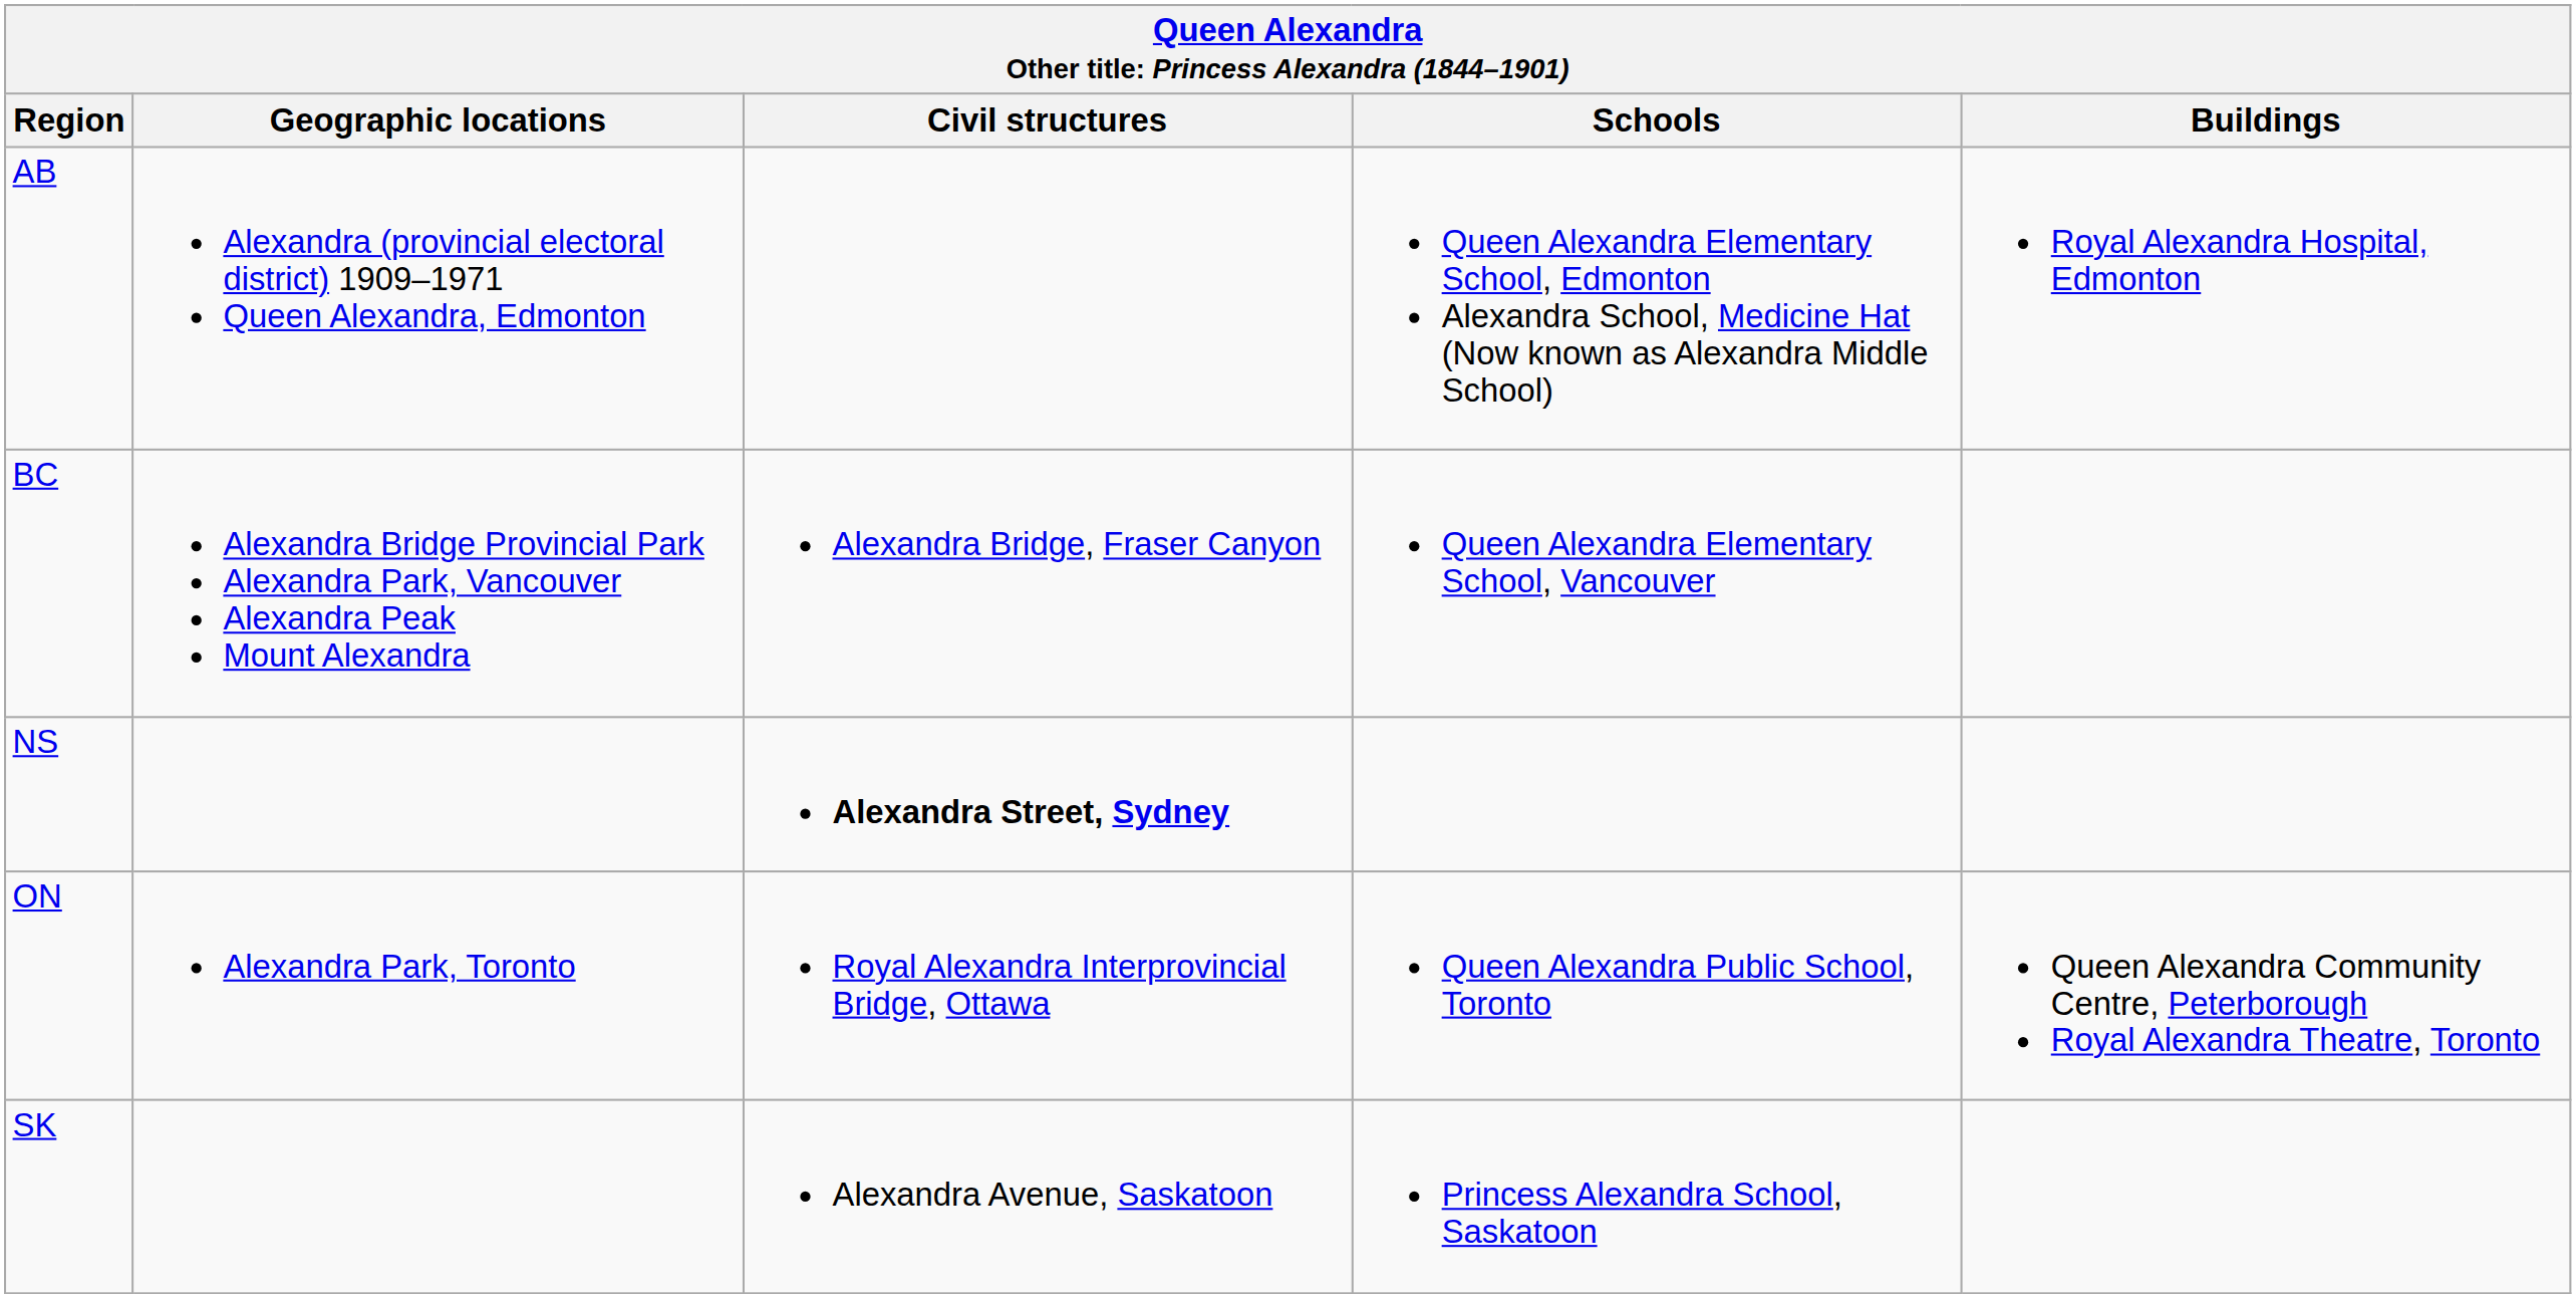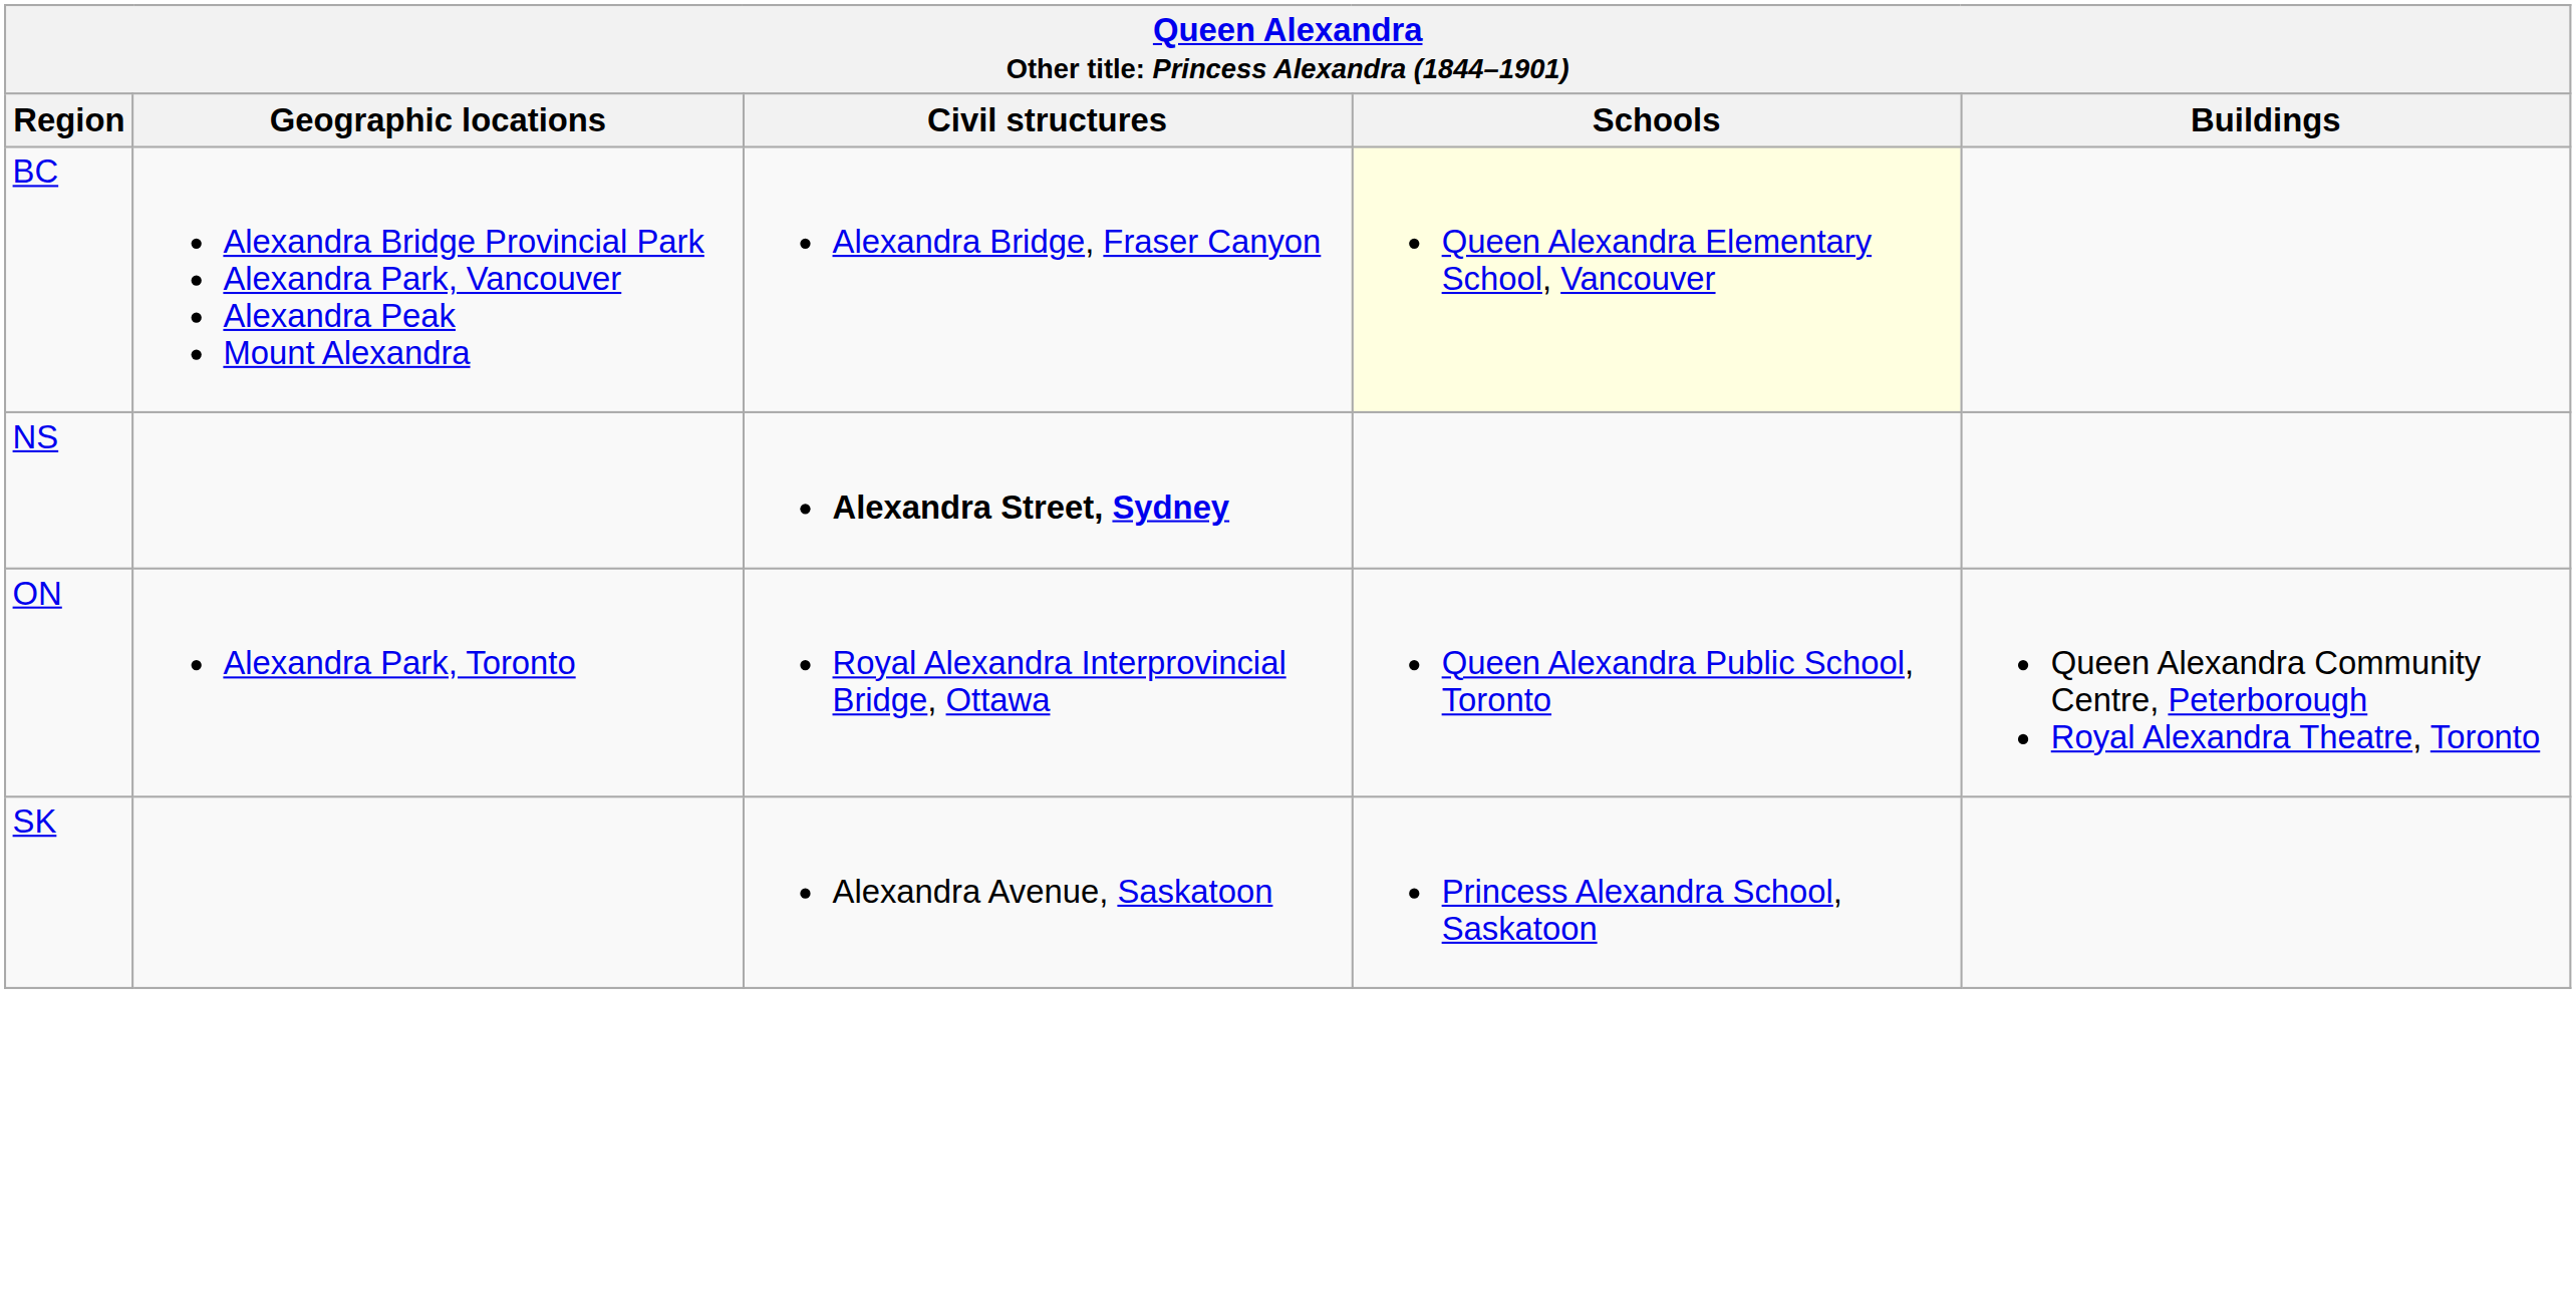 <table class="wikitable">
 <tr>
 <th colspan="5"> <a href='#'>Queen Alexandra</a><br><small>Other title: <em>Princess Alexandra (1844–1901)</em></small></th>
 </tr>
 <tr>
 <th width="5%">Region</th>
 <th width="23.75%">Geographic locations</th>
 <th width="23.75%">Civil structures</th>
 <th width="23.75%">Schools</th>
 <th width="23.75%">Buildings</th>
 </tr>
 <tr>
-<td align=left valign=top> <a href='#'>AB</a></td>
-<td align=left valign=top><br><ul><li><a href='#'>Alexandra (provincial electoral district)</a> 1909–1971</li><li><a href='#'>Queen Alexandra, Edmonton</a></li></ul></td>
-<td></td>
-<td align=left valign=top><br><ul><li><a href='#'>Queen Alexandra Elementary School</a>, <a href='#'>Edmonton</a></li><li>Alexandra School, <a href='#'>Medicine Hat</a> (Now known as Alexandra Middle School)</li></ul></td>
-<td align=left valign=top><br><ul><li><a href='#'>Royal Alexandra Hospital, Edmonton</a></li></ul></td>
-</tr>
-<tr>
 <td align=left valign=top> <a href='#'>BC</a></td>
 <td align=left valign=top><br><ul><li><a href='#'>Alexandra Bridge Provincial Park</a></li><li><a href='#'>Alexandra Park, Vancouver</a></li><li><a href='#'>Alexandra Peak</a></li><li><a href='#'>Mount Alexandra</a></li></ul></td>
 <td align=left valign=top><br><ul><li><a href='#'>Alexandra Bridge</a>, <a href='#'>Fraser Canyon</a></li></ul></td>
-<td align=left valign=top><br><ul><li><a href='#'>Queen Alexandra Elementary School</a>, <a href='#'>Vancouver</a></li></ul></td>
+<td align=left valign=top style="background: lightyellow;"><br><ul><li><a href='#'>Queen Alexandra Elementary School</a>, <a href='#'>Vancouver</a></li></ul></td>
 <td></td>
 </tr>
 <tr>
 <td align=left valign=top> <a href='#'>NS</a></td>
 <td></td>
 <td align=left valign=top><strong><br><ul><li>Alexandra Street, <a href='#'>Sydney</a></li></ul></strong></td>
 <td></td>
 <td></td>
 </tr>
 <tr>
 <td align=left valign=top> <a href='#'>ON</a></td>
 <td align=left valign=top><br><ul><li><a href='#'>Alexandra Park, Toronto</a></li></ul></td>
 <td align=left valign=top><br><ul><li><a href='#'>Royal Alexandra Interprovincial Bridge</a>, <a href='#'>Ottawa</a></li></ul></td>
 <td align=left valign=top><br><ul><li><a href='#'>Queen Alexandra Public School</a>, <a href='#'>Toronto</a></li></ul></td>
 <td align=left valign=top><br><ul><li>Queen Alexandra Community Centre, <a href='#'>Peterborough</a></li><li><a href='#'>Royal Alexandra Theatre</a>, <a href='#'>Toronto</a></li></ul></td>
 </tr>
 <tr>
 <td align=left valign=top> <a href='#'>SK</a></td>
 <td></td>
 <td align=left valign=top><br><ul><li>Alexandra Avenue, <a href='#'>Saskatoon</a></li></ul></td>
 <td align=left valign=top><br><ul><li><a href='#'>Princess Alexandra School</a>, <a href='#'>Saskatoon</a></li></ul></td>
 <td></td>
 </tr>
 </table>
